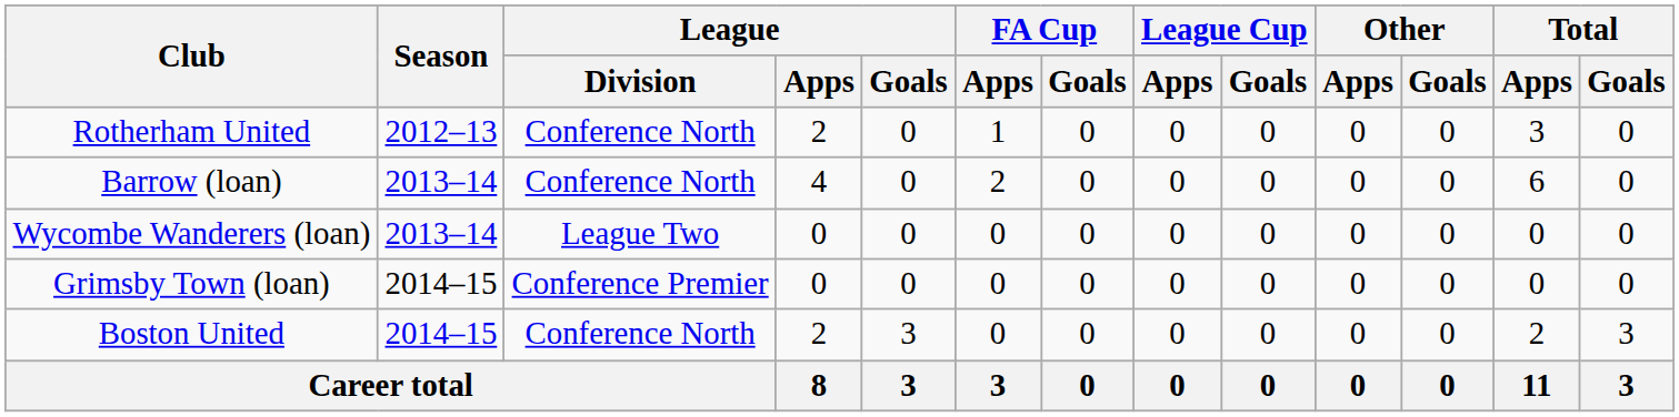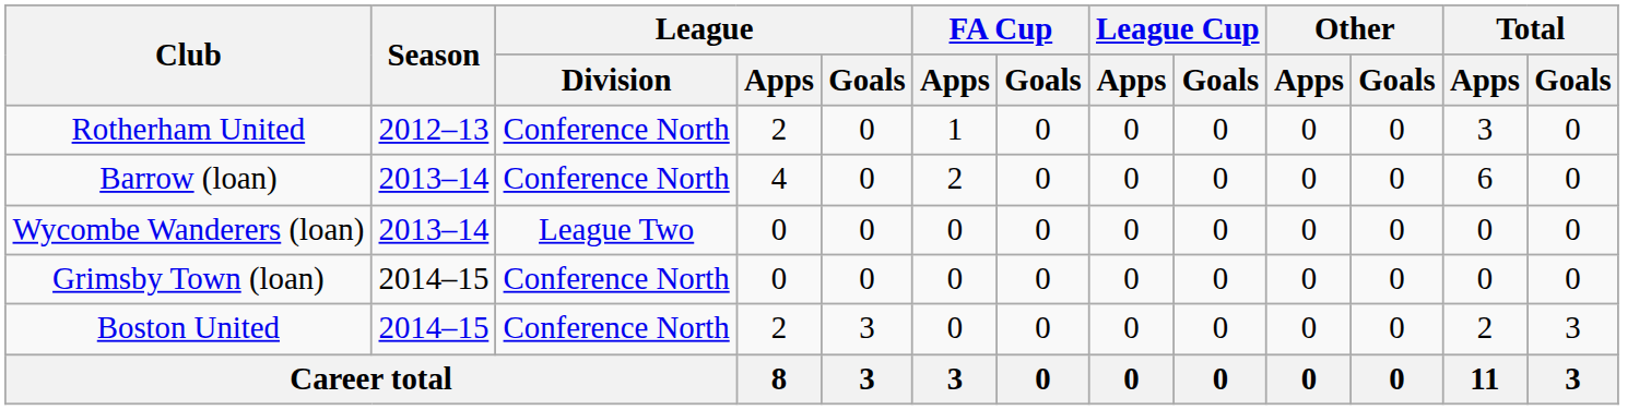 <table class="wikitable" style="text-align:center;">
 <tr>
 <th rowspan="2">Club</th>
 <th rowspan="2">Season</th>
 <th colspan="3">League</th>
 <th colspan="2"><a href='#'>FA Cup</a></th>
 <th colspan="2"><a href='#'>League Cup</a></th>
 <th colspan="2">Other</th>
 <th colspan="2">Total</th>
 </tr>
 <tr>
 <th>Division</th>
 <th>Apps</th>
 <th>Goals</th>
 <th>Apps</th>
 <th>Goals</th>
 <th>Apps</th>
 <th>Goals</th>
 <th>Apps</th>
 <th>Goals</th>
 <th>Apps</th>
 <th>Goals</th>
 </tr>
 <tr>
 <td><a href='#'>Rotherham United</a></td>
 <td><a href='#'>2012–13</a></td>
 <td><a href='#'>Conference North</a></td>
 <td>2</td>
 <td>0</td>
 <td>1</td>
 <td>0</td>
 <td>0</td>
 <td>0</td>
 <td>0</td>
 <td>0</td>
 <td>3</td>
 <td>0</td>
 </tr>
 <tr>
 <td><a href='#'>Barrow</a> (loan)</td>
 <td><a href='#'>2013–14</a></td>
 <td><a href='#'>Conference North</a></td>
 <td>4</td>
 <td>0</td>
 <td>2</td>
 <td>0</td>
 <td>0</td>
 <td>0</td>
 <td>0</td>
 <td>0</td>
 <td>6</td>
 <td>0</td>
 </tr>
 <tr>
 <td><a href='#'>Wycombe Wanderers</a> (loan)</td>
 <td><a href='#'>2013–14</a></td>
 <td><a href='#'>League Two</a></td>
 <td>0</td>
 <td>0</td>
 <td>0</td>
 <td>0</td>
 <td>0</td>
 <td>0</td>
 <td>0</td>
 <td>0</td>
 <td>0</td>
 <td>0</td>
 </tr>
 <tr>
 <td><a href='#'>Grimsby Town</a> (loan)</td>
 <td>2014–15</td>
-<td><a href='#'>Conference Premier</a></td>
+<td><a href='#'>Conference North</a></td>
 <td>0</td>
 <td>0</td>
 <td>0</td>
 <td>0</td>
 <td>0</td>
 <td>0</td>
 <td>0</td>
 <td>0</td>
 <td>0</td>
 <td>0</td>
 </tr>
 <tr>
 <td><a href='#'>Boston United</a></td>
 <td><a href='#'>2014–15</a></td>
 <td><a href='#'>Conference North</a></td>
 <td>2</td>
 <td>3</td>
 <td>0</td>
 <td>0</td>
 <td>0</td>
 <td>0</td>
 <td>0</td>
 <td>0</td>
 <td>2</td>
 <td>3</td>
 </tr>
 <tr>
 <th colspan="3">Career total</th>
 <th>8</th>
 <th>3</th>
 <th>3</th>
 <th>0</th>
 <th>0</th>
 <th>0</th>
 <th>0</th>
 <th>0</th>
 <th>11</th>
 <th>3</th>
 </tr>
 </table>
